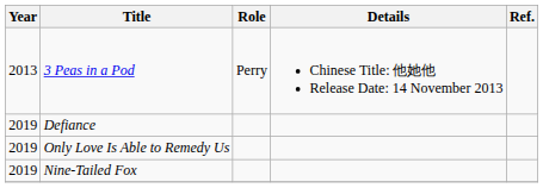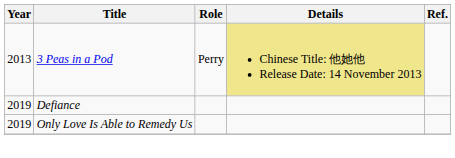 <table class="wikitable sortable">
 <tr>
 <th>Year</th>
 <th>Title</th>
 <th>Role</th>
 <th>Details</th>
 <th>Ref.</th>
 </tr>
 <tr>
 <td>2013</td>
 <td><em><a href='#'>3 Peas in a Pod</a></em></td>
 <td>Perry</td>
-<td><br><ul><li>Chinese Title: 他她他</li><li>Release Date: 14 November 2013</li></ul></td>
+<td style="background: khaki;"><br><ul><li>Chinese Title: 他她他</li><li>Release Date: 14 November 2013</li></ul></td>
 <td></td>
 </tr>
 <tr>
 <td>2019</td>
 <td><em>Defiance</em></td>
 <td></td>
 <td></td>
 <td></td>
 </tr>
 <tr>
 <td>2019</td>
 <td><em>Only Love Is Able to Remedy Us</em></td>
 <td></td>
 <td></td>
 <td></td>
 </tr>
 <tr>
-<td>2019</td>
-<td><em>Nine-Tailed Fox</em></td>
-<td></td>
-<td></td>
-<td></td>
-</tr>
-<tr>
 </tr>
 </table>
